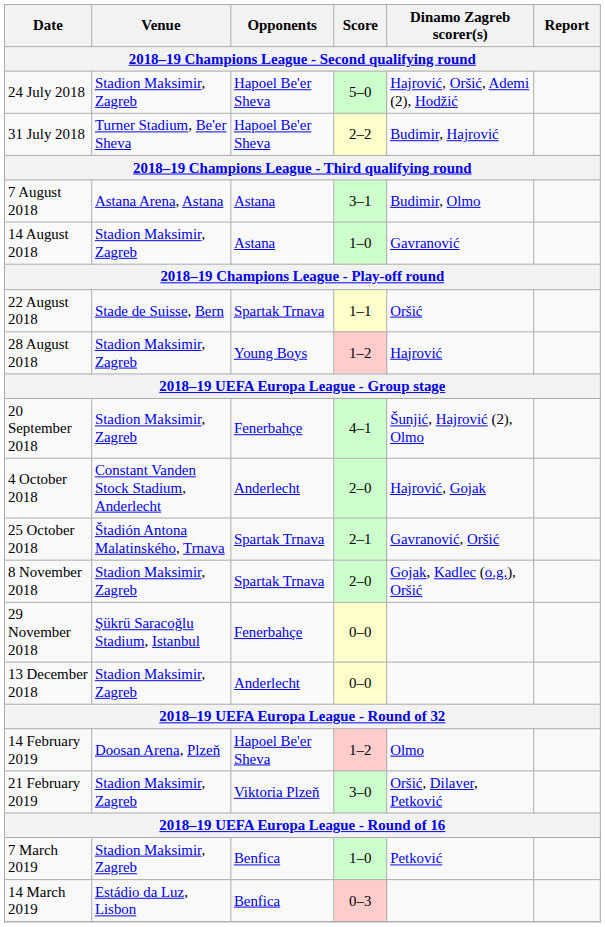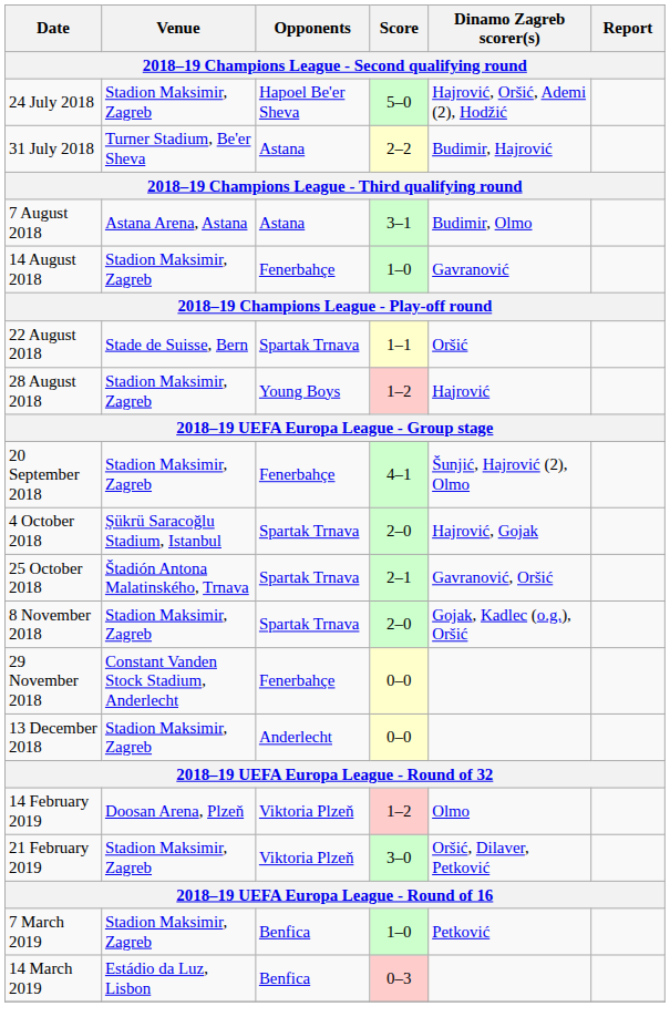 <table class="wikitable" style="font-size:95%;">
 <tr>
 <th width=125>Date</th>
 <th width=260>Venue</th>
 <th width=170>Opponents</th>
 <th width= 75>Score</th>
 <th width=320>Dinamo Zagreb scorer(s)</th>
 <th width=100>Report</th>
 </tr>
 <tr>
 <th colspan=7><a href='#'>2018–19 Champions League - Second qualifying round</a></th>
 </tr>
 <tr>
 <td>24 July 2018</td>
 <td><a href='#'>Stadion Maksimir</a>, <a href='#'>Zagreb</a></td>
 <td> <a href='#'>Hapoel Be'er Sheva</a></td>
 <td align=center bgcolor=#CCFFCC>5–0</td>
 <td><a href='#'>Hajrović</a>, <a href='#'>Oršić</a>, <a href='#'>Ademi</a> (2), <a href='#'>Hodžić</a></td>
 <td></td>
 </tr>
 <tr>
 <td>31 July 2018</td>
 <td><a href='#'>Turner Stadium</a>, <a href='#'>Be'er Sheva</a></td>
-<td> <a href='#'>Hapoel Be'er Sheva</a></td>
+<td> <a href='#'>Astana</a></td>
 <td align=center bgcolor=#FFFFCC>2–2</td>
 <td><a href='#'>Budimir</a>, <a href='#'>Hajrović</a></td>
 <td></td>
 </tr>
 <tr>
 <th colspan=7><a href='#'>2018–19 Champions League - Third qualifying round</a></th>
 </tr>
 <tr>
 <td>7 August 2018</td>
 <td><a href='#'>Astana Arena</a>, <a href='#'>Astana</a></td>
 <td> <a href='#'>Astana</a></td>
 <td align=center bgcolor=#CCFFCC>3–1</td>
 <td><a href='#'>Budimir</a>, <a href='#'>Olmo</a></td>
 <td></td>
 </tr>
 <tr>
 <td>14 August 2018</td>
 <td><a href='#'>Stadion Maksimir</a>, <a href='#'>Zagreb</a></td>
-<td> <a href='#'>Astana</a></td>
+<td> <a href='#'>Fenerbahçe</a></td>
 <td align=center bgcolor=#CCFFCC>1–0</td>
 <td><a href='#'>Gavranović</a></td>
 <td></td>
 </tr>
 <tr>
 <th colspan=7><a href='#'>2018–19 Champions League - Play-off round</a></th>
 </tr>
 <tr>
 <td>22 August 2018</td>
 <td><a href='#'>Stade de Suisse</a>, <a href='#'>Bern</a></td>
 <td> <a href='#'>Spartak Trnava</a></td>
 <td align=center bgcolor=#FFFFCC>1–1</td>
 <td><a href='#'>Oršić</a></td>
 <td></td>
 </tr>
 <tr>
 <td>28 August 2018</td>
 <td><a href='#'>Stadion Maksimir</a>, <a href='#'>Zagreb</a></td>
 <td> <a href='#'>Young Boys</a></td>
 <td align=center bgcolor=#FFCCCC>1–2</td>
 <td><a href='#'>Hajrović</a></td>
 <td></td>
 </tr>
 <tr>
 <th colspan=7><a href='#'>2018–19 UEFA Europa League - Group stage</a></th>
 </tr>
 <tr>
 <td>20 September 2018</td>
 <td><a href='#'>Stadion Maksimir</a>, <a href='#'>Zagreb</a></td>
 <td> <a href='#'>Fenerbahçe</a></td>
 <td align=center bgcolor=#CCFFCC>4–1</td>
 <td><a href='#'>Šunjić</a>, <a href='#'>Hajrović</a> (2), <a href='#'>Olmo</a></td>
 <td></td>
 </tr>
 <tr>
 <td>4 October 2018</td>
-<td><a href='#'>Constant Vanden Stock Stadium</a>, <a href='#'>Anderlecht</a></td>
-<td> <a href='#'>Anderlecht</a></td>
+<td><a href='#'>Şükrü Saracoğlu Stadium</a>, <a href='#'>Istanbul</a></td>
+<td> <a href='#'>Spartak Trnava</a></td>
 <td align=center bgcolor=#CCFFCC>2–0</td>
 <td><a href='#'>Hajrović</a>, <a href='#'>Gojak</a></td>
 <td></td>
 </tr>
 <tr>
 <td>25 October 2018</td>
 <td><a href='#'>Štadión Antona Malatinského</a>, <a href='#'>Trnava</a></td>
 <td> <a href='#'>Spartak Trnava</a></td>
 <td align=center bgcolor=#CCFFCC>2–1</td>
 <td><a href='#'>Gavranović</a>, <a href='#'>Oršić</a></td>
 <td></td>
 </tr>
 <tr>
 <td>8 November 2018</td>
 <td><a href='#'>Stadion Maksimir</a>, <a href='#'>Zagreb</a></td>
 <td> <a href='#'>Spartak Trnava</a></td>
 <td align=center bgcolor=#CCFFCC>2–0</td>
 <td><a href='#'>Gojak</a>, <a href='#'>Kadlec</a> (<a href='#'>o.g.</a>), <a href='#'>Oršić</a></td>
 <td></td>
 </tr>
 <tr>
 <td>29 November 2018</td>
-<td><a href='#'>Şükrü Saracoğlu Stadium</a>, <a href='#'>Istanbul</a></td>
+<td><a href='#'>Constant Vanden Stock Stadium</a>, <a href='#'>Anderlecht</a></td>
 <td> <a href='#'>Fenerbahçe</a></td>
 <td align=center bgcolor=#FFFFCC>0–0</td>
 <td></td>
 <td></td>
 </tr>
 <tr>
 <td>13 December 2018</td>
 <td><a href='#'>Stadion Maksimir</a>, <a href='#'>Zagreb</a></td>
 <td> <a href='#'>Anderlecht</a></td>
 <td align=center bgcolor=#FFFFCC>0–0</td>
 <td></td>
 <td></td>
 </tr>
 <tr>
 <th colspan=7><a href='#'>2018–19 UEFA Europa League - Round of 32</a></th>
 </tr>
 <tr>
 <td>14 February 2019</td>
 <td><a href='#'>Doosan Arena</a>, <a href='#'>Plzeň</a></td>
-<td> <a href='#'>Hapoel Be'er Sheva</a></td>
+<td> <a href='#'>Viktoria Plzeň</a></td>
 <td align=center bgcolor=#FFCCCC>1–2</td>
 <td><a href='#'>Olmo</a></td>
 <td></td>
 </tr>
 <tr>
 <td>21 February 2019</td>
 <td><a href='#'>Stadion Maksimir</a>, <a href='#'>Zagreb</a></td>
 <td> <a href='#'>Viktoria Plzeň</a></td>
 <td align=center bgcolor=#CCFFCC>3–0</td>
 <td><a href='#'>Oršić</a>, <a href='#'>Dilaver</a>, <a href='#'>Petković</a></td>
 <td></td>
 </tr>
 <tr>
 <th colspan=7><a href='#'>2018–19 UEFA Europa League - Round of 16</a></th>
 </tr>
 <tr>
 <td>7 March 2019</td>
 <td><a href='#'>Stadion Maksimir</a>, <a href='#'>Zagreb</a></td>
 <td> <a href='#'>Benfica</a></td>
 <td align=center bgcolor=#CCFFCC>1–0</td>
 <td><a href='#'>Petković</a></td>
 <td></td>
 </tr>
 <tr>
 <td>14 March 2019</td>
 <td><a href='#'>Estádio da Luz</a>, <a href='#'>Lisbon</a></td>
 <td> <a href='#'>Benfica</a></td>
 <td align=center bgcolor=#FFCCCC>0–3 </td>
 <td></td>
 <td></td>
 </tr>
 <tr>
 </tr>
 </table>
